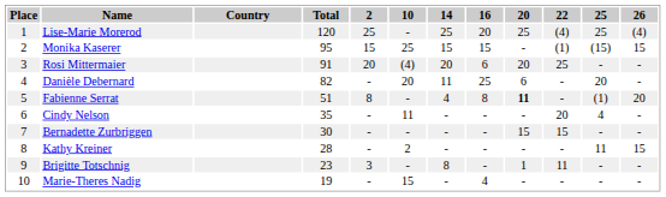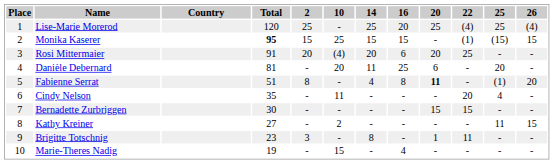 <table border="0" style="border: 1px solid #999; background-color:#FFFFFF; text-align:center; font-size:86%; line-height:15px;">
 <tr align="center" bgcolor="#CCCCCC">
 <th width=35>Place</th>
 <th width=170>Name</th>
 <th width=120>Country</th>
 <th width=50>Total</th>
 <th width=40>2</th>
 <th width=40>10</th>
 <th width=40>14</th>
 <th width=40>16</th>
 <th width=40>20</th>
 <th width=40>22</th>
 <th width=40>25</th>
 <th width=40>26</th>
 </tr>
 <tr bgcolor="#EFEFEF">
 <td>1</td>
 <td align="left"><a href='#'>Lise-Marie Morerod</a></td>
 <td align="left"></td>
 <td>120</td>
 <td>25</td>
 <td>-</td>
 <td>25</td>
 <td>20</td>
 <td>25</td>
 <td>(4)</td>
 <td>25</td>
 <td>(4)</td>
 </tr>
 <tr>
 <td>2</td>
 <td align="left"><a href='#'>Monika Kaserer</a></td>
 <td align="left"></td>
-<td>95</td>
+<td><strong>95</strong></td>
 <td>15</td>
 <td>25</td>
 <td>15</td>
 <td>15</td>
 <td>-</td>
 <td>(1)</td>
 <td>(15)</td>
 <td>15</td>
 </tr>
 <tr bgcolor="#EFEFEF">
 <td>3</td>
 <td align="left"><a href='#'>Rosi Mittermaier</a></td>
 <td align="left"></td>
 <td>91</td>
 <td>20</td>
 <td>(4)</td>
 <td>20</td>
 <td>6</td>
 <td>20</td>
 <td>25</td>
 <td>-</td>
 <td>-</td>
 </tr>
 <tr>
 <td>4</td>
 <td align="left"><a href='#'>Danièle Debernard</a></td>
 <td align="left"></td>
-<td>82</td>
+<td>81</td>
 <td>-</td>
 <td>20</td>
 <td>11</td>
 <td>25</td>
 <td>6</td>
 <td>-</td>
 <td>20</td>
 <td>-</td>
 </tr>
 <tr bgcolor="#EFEFEF">
 <td>5</td>
 <td align="left"><a href='#'>Fabienne Serrat</a></td>
 <td align="left"></td>
 <td>51</td>
 <td>8</td>
 <td>-</td>
 <td>4</td>
 <td>8</td>
 <td><strong>11</strong></td>
 <td>-</td>
 <td>(1)</td>
 <td>20</td>
 </tr>
 <tr>
 <td>6</td>
 <td align="left"><a href='#'>Cindy Nelson</a></td>
 <td align="left"></td>
 <td>35</td>
 <td>-</td>
 <td>11</td>
 <td>-</td>
 <td>-</td>
 <td>-</td>
 <td>20</td>
 <td>4</td>
 <td>-</td>
 </tr>
 <tr bgcolor="#EFEFEF">
 <td>7</td>
 <td align="left"><a href='#'>Bernadette Zurbriggen</a></td>
 <td align="left"></td>
 <td>30</td>
 <td>-</td>
 <td>-</td>
 <td>-</td>
 <td>-</td>
 <td>15</td>
 <td>15</td>
 <td>-</td>
 <td>-</td>
 </tr>
 <tr>
 <td>8</td>
 <td align="left"><a href='#'>Kathy Kreiner</a></td>
 <td align="left"></td>
-<td>28</td>
+<td>27</td>
 <td>-</td>
 <td>2</td>
 <td>-</td>
 <td>-</td>
 <td>-</td>
 <td>-</td>
 <td>11</td>
 <td>15</td>
 </tr>
 <tr bgcolor="#EFEFEF">
 <td>9</td>
 <td align="left"><a href='#'>Brigitte Totschnig</a></td>
 <td align="left"></td>
 <td>23</td>
 <td>3</td>
 <td>-</td>
 <td>8</td>
 <td>-</td>
 <td>1</td>
 <td>11</td>
 <td>-</td>
 <td>-</td>
 </tr>
 <tr>
 <td>10</td>
 <td align="left"><a href='#'>Marie-Theres Nadig</a></td>
 <td align="left"></td>
 <td>19</td>
 <td>-</td>
 <td>15</td>
 <td>-</td>
 <td>4</td>
 <td>-</td>
 <td>-</td>
 <td>-</td>
 <td>-</td>
 </tr>
 </table>
